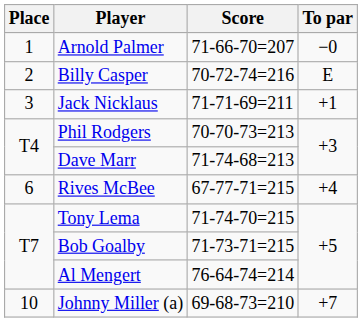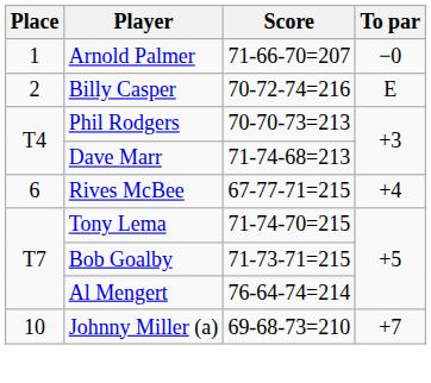 <table class=wikitable>
 <tr>
 <th>Place</th>
 <th>Player</th>
 <th>Score</th>
 <th>To par</th>
 </tr>
 <tr>
 <td align=center>1</td>
 <td> <a href='#'>Arnold Palmer</a></td>
 <td>71-66-70=207</td>
 <td align=center>−0</td>
 </tr>
 <tr>
 <td align=center>2</td>
 <td> <a href='#'>Billy Casper</a></td>
 <td>70-72-74=216</td>
 <td align=center>E</td>
-</tr>
-<tr>
-<td align=center>3</td>
-<td> <a href='#'>Jack Nicklaus</a></td>
-<td>71-71-69=211</td>
-<td align=center>+1</td>
 </tr>
 <tr>
 <td rowspan=2 align=center>T4</td>
 <td> <a href='#'>Phil Rodgers</a></td>
 <td>70-70-73=213</td>
 <td rowspan=2 align=center>+3</td>
 </tr>
 <tr>
 <td> <a href='#'>Dave Marr</a></td>
 <td>71-74-68=213</td>
 </tr>
 <tr>
 <td align=center>6</td>
 <td> <a href='#'>Rives McBee</a></td>
 <td>67-77-71=215</td>
 <td align=center>+4</td>
 </tr>
 <tr>
 <td rowspan=3 align=center>T7</td>
 <td> <a href='#'>Tony Lema</a></td>
 <td>71-74-70=215</td>
 <td rowspan=3 align=center>+5</td>
 </tr>
 <tr>
 <td> <a href='#'>Bob Goalby</a></td>
 <td>71-73-71=215</td>
 </tr>
 <tr>
 <td> <a href='#'>Al Mengert</a></td>
 <td>76-64-74=214</td>
 </tr>
 <tr>
 <td align=center>10</td>
 <td> <a href='#'>Johnny Miller</a> (a)</td>
 <td>69-68-73=210</td>
 <td align=center>+7</td>
 </tr>
 </table>
